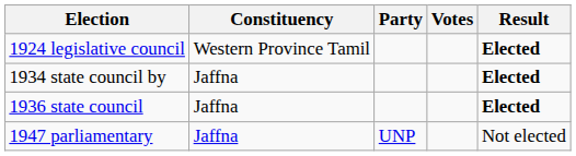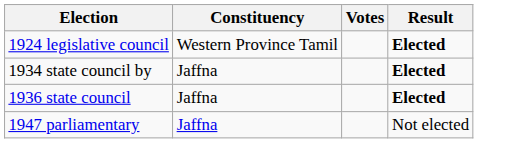 <table class="wikitable" style="text-align:left;">
 <tr>
 <th scope=col>Election</th>
 <th scope=col>Constituency</th>
-<th scope=col>Party</th>
 <th scope=col>Votes</th>
 <th scope=col>Result</th>
 </tr>
 <tr>
 <td><a href='#'>1924 legislative council</a></td>
 <td>Western Province Tamil</td>
-<td></td>
 <td align=right></td>
 <td><strong>Elected</strong></td>
 </tr>
 <tr>
 <td>1934 state council by</td>
 <td>Jaffna</td>
-<td></td>
 <td align=right></td>
 <td><strong>Elected</strong></td>
 </tr>
 <tr>
 <td><a href='#'>1936 state council</a></td>
 <td>Jaffna</td>
-<td></td>
 <td align=right></td>
 <td><strong>Elected</strong></td>
 </tr>
 <tr>
 <td><a href='#'>1947 parliamentary</a></td>
 <td><a href='#'>Jaffna</a></td>
-<td><a href='#'>UNP</a></td>
 <td align=right></td>
 <td>Not elected</td>
 </tr>
 </table>
